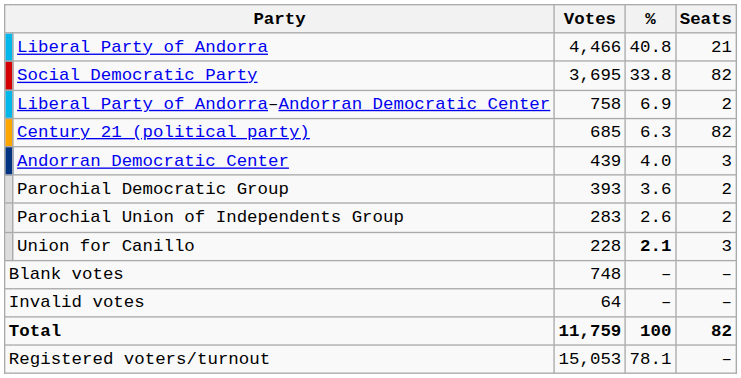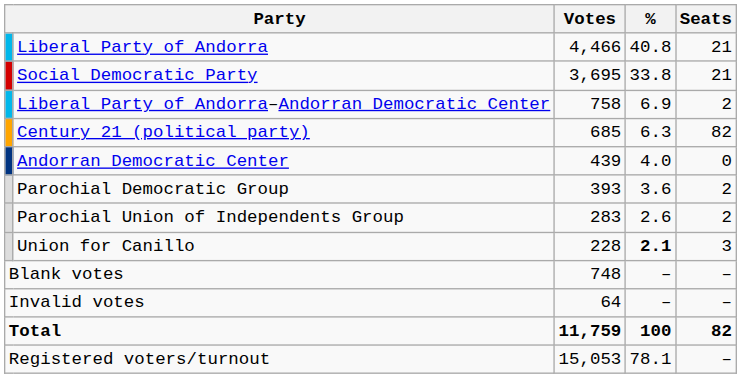 <table class=wikitable style=text-align:right>
 <tr>
 <th colspan=2>Party</th>
 <th>Votes</th>
 <th>%</th>
 <th>Seats</th>
 </tr>
 <tr>
 <td bgcolor="#00B7EB"></td>
 <td align=left><a href='#'>Liberal Party of Andorra</a></td>
 <td>4,466</td>
 <td>40.8</td>
 <td>21</td>
 </tr>
 <tr>
 <td bgcolor="#d40000"></td>
 <td align=left><a href='#'>Social Democratic Party</a></td>
 <td>3,695</td>
 <td>33.8</td>
-<td>82</td>
+<td>21</td>
 </tr>
 <tr>
 <td bgcolor="#00B7EB"></td>
 <td align=left><a href='#'>Liberal Party of Andorra</a>–<a href='#'>Andorran Democratic Center</a></td>
 <td>758</td>
 <td>6.9</td>
 <td>2</td>
 </tr>
 <tr>
 <td bgcolor="#ffa500"></td>
 <td align=left><a href='#'>Century 21 (political party)</a></td>
 <td>685</td>
 <td>6.3</td>
 <td>82</td>
 </tr>
 <tr>
 <td bgcolor="#003380"></td>
 <td align=left><a href='#'>Andorran Democratic Center</a></td>
 <td>439</td>
 <td>4.0</td>
-<td>3</td>
+<td>0</td>
 </tr>
 <tr>
 <td bgcolor="#DDDDDD"></td>
 <td align=left>Parochial Democratic Group</td>
 <td>393</td>
 <td>3.6</td>
 <td>2</td>
 </tr>
 <tr>
 <td bgcolor="#DDDDDD"></td>
 <td align=left>Parochial Union of Independents Group</td>
 <td>283</td>
 <td>2.6</td>
 <td>2</td>
 </tr>
 <tr>
 <td bgcolor="#DDDDDD"></td>
 <td align=left>Union for Canillo</td>
 <td>228</td>
 <td><strong>2.1</strong></td>
 <td>3</td>
 </tr>
 <tr>
 <td colspan=2 align=left>Blank votes</td>
 <td>748</td>
 <td>–</td>
 <td>–</td>
 </tr>
 <tr>
 <td colspan=2 align=left>Invalid votes</td>
 <td>64</td>
 <td>–</td>
 <td>–</td>
 </tr>
 <tr style="font-weight:bold">
 <td colspan=2 align=left>Total</td>
 <td>11,759</td>
 <td>100</td>
 <td>82</td>
 </tr>
 <tr>
 <td colspan=2 align=left>Registered voters/turnout</td>
 <td>15,053</td>
 <td>78.1</td>
 <td>–</td>
 </tr>
 </table>
